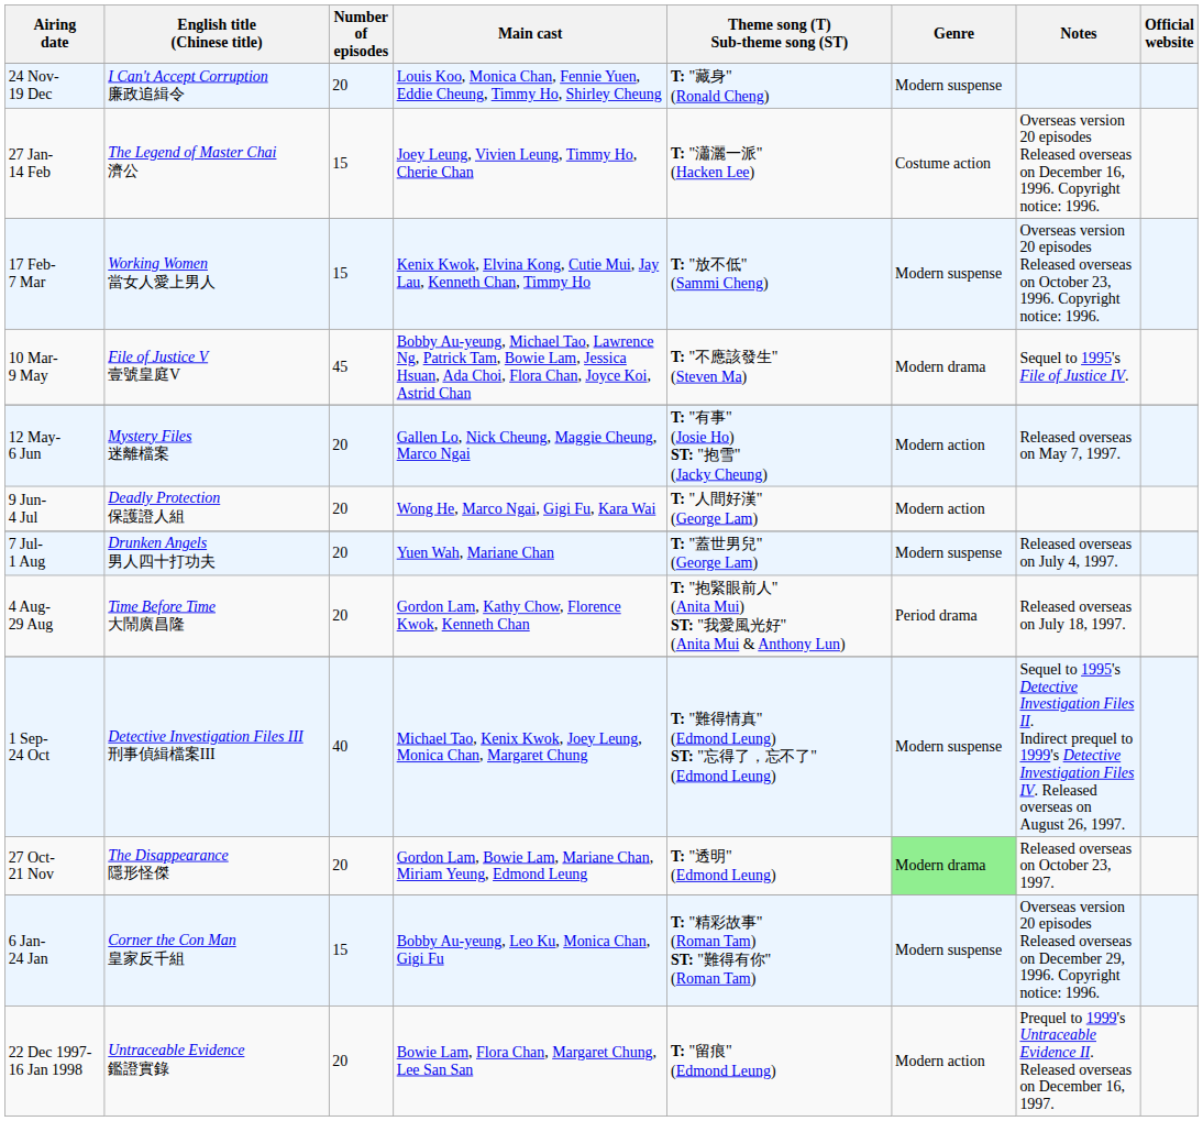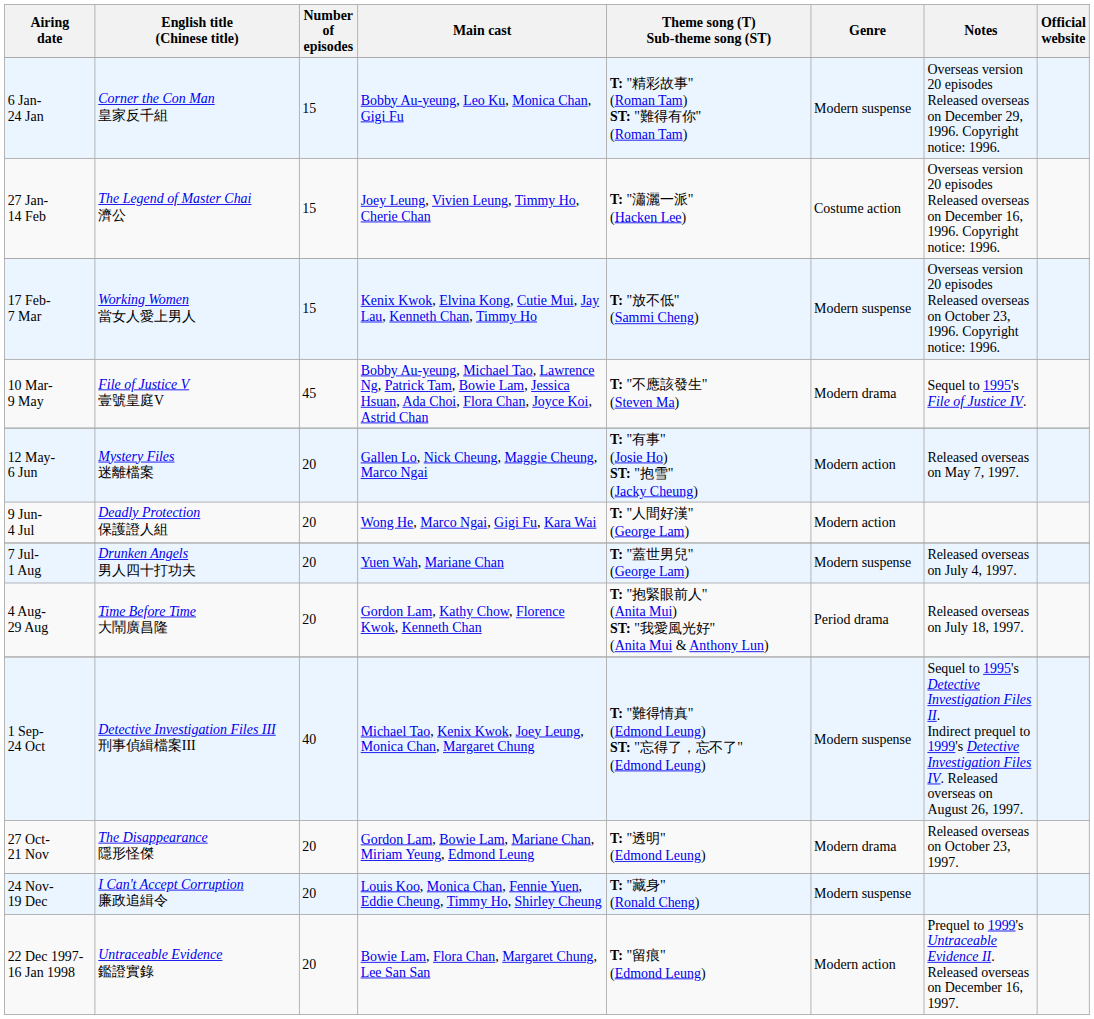 <table class="wikitable">
 <tr>
 <th align=center width=8% bgcolor="silver">Airing<br>date</th>
 <th align=center width=18% bgcolor="silver">English title <br> (Chinese title)</th>
 <th align=center width=5% bgcolor="silver">Number of episodes</th>
 <th align=center width=22% bgcolor="silver">Main cast</th>
 <th align=center width=18% bgcolor="silver">Theme song (T) <br>Sub-theme song (ST)</th>
 <th align=center width=10% bgcolor="silver">Genre</th>
 <th align=center width=10% bgcolor="silver">Notes</th>
 <th align=center width=1% bgcolor="silver">Official website</th>
 </tr>
 <tr>
 </tr>
 <tr ---- bgcolor="#ebf5ff">
-<td>24 Nov- <br> 19 Dec</td>
-<td><em><a href='#'>I Can't Accept Corruption</a></em> <br> 廉政追緝令</td>
-<td>20</td>
-<td><a href='#'>Louis Koo</a>, <a href='#'>Monica Chan</a>, <a href='#'>Fennie Yuen</a>, <a href='#'>Eddie Cheung</a>, <a href='#'>Timmy Ho</a>, <a href='#'>Shirley Cheung</a></td>
-<td><strong>T:</strong> "藏身" <br> (<a href='#'>Ronald Cheng</a>)</td>
+<td>6 Jan- <br> 24 Jan</td>
+<td><em><a href='#'>Corner the Con Man</a></em> <br> 皇家反千組</td>
+<td>15</td>
+<td><a href='#'>Bobby Au-yeung</a>, <a href='#'>Leo Ku</a>, <a href='#'>Monica Chan</a>, <a href='#'>Gigi Fu</a></td>
+<td><strong>T:</strong> "精彩故事" <br>(<a href='#'>Roman Tam</a>) <br> <strong>ST:</strong> "難得有你" <br>(<a href='#'>Roman Tam</a>)</td>
 <td>Modern suspense</td>
+<td>Overseas version 20 episodes<br>Released overseas on December 29, 1996. Copyright notice: 1996.</td>
 <td></td>
-<td> </td>
 </tr>
 <tr>
 <td>27 Jan- <br> 14 Feb</td>
 <td><em><a href='#'>The Legend of Master Chai</a></em> <br> 濟公</td>
 <td>15</td>
 <td><a href='#'>Joey Leung</a>, <a href='#'>Vivien Leung</a>, <a href='#'>Timmy Ho</a>, <a href='#'>Cherie Chan</a></td>
 <td><strong>T:</strong> "瀟灑一派" <br>(<a href='#'>Hacken Lee</a>)</td>
 <td>Costume action</td>
 <td>Overseas version 20 episodes<br>Released overseas on December 16, 1996. Copyright notice: 1996.</td>
 <td> </td>
 </tr>
 <tr>
 </tr>
 <tr ---- bgcolor="#ebf5ff">
 <td>17 Feb- <br> 7 Mar</td>
 <td><em><a href='#'>Working Women</a></em> <br> 當女人愛上男人</td>
 <td>15</td>
 <td><a href='#'>Kenix Kwok</a>, <a href='#'>Elvina Kong</a>, <a href='#'>Cutie Mui</a>, <a href='#'>Jay Lau</a>, <a href='#'>Kenneth Chan</a>, <a href='#'>Timmy Ho</a></td>
 <td><strong>T:</strong> "放不低" <br> (<a href='#'>Sammi Cheng</a>)</td>
 <td>Modern suspense</td>
 <td>Overseas version 20 episodes<br>Released overseas on October 23, 1996. Copyright notice: 1996.</td>
 <td></td>
 </tr>
 <tr>
 <td>10 Mar- <br> 9 May</td>
 <td><em><a href='#'>File of Justice V</a></em> <br> 壹號皇庭V</td>
 <td>45</td>
 <td><a href='#'>Bobby Au-yeung</a>, <a href='#'>Michael Tao</a>, <a href='#'>Lawrence Ng</a>, <a href='#'>Patrick Tam</a>, <a href='#'>Bowie Lam</a>, <a href='#'>Jessica Hsuan</a>, <a href='#'>Ada Choi</a>, <a href='#'>Flora Chan</a>, <a href='#'>Joyce Koi</a>, <a href='#'>Astrid Chan</a></td>
 <td><strong>T:</strong> "不應該發生" <br> (<a href='#'>Steven Ma</a>)</td>
 <td>Modern drama</td>
 <td>Sequel to <a href='#'>1995</a>'s <em><a href='#'>File of Justice IV</a></em>.</td>
 <td></td>
 </tr>
 <tr>
 </tr>
 <tr ---- bgcolor="#ebf5ff">
 <td>12 May- <br> 6 Jun</td>
 <td><em><a href='#'>Mystery Files</a></em> <br> 迷離檔案</td>
 <td>20</td>
 <td><a href='#'>Gallen Lo</a>, <a href='#'>Nick Cheung</a>, <a href='#'>Maggie Cheung</a>, <a href='#'>Marco Ngai</a></td>
 <td><strong>T:</strong> "有事" <br> (<a href='#'>Josie Ho</a>) <br> <strong>ST:</strong> "抱雪" <br> (<a href='#'>Jacky Cheung</a>)</td>
 <td>Modern action</td>
 <td>Released overseas on May 7, 1997.</td>
 <td> </td>
 </tr>
 <tr>
 <td>9 Jun- <br> 4 Jul</td>
 <td><em><a href='#'>Deadly Protection</a></em> <br> 保護證人組</td>
 <td>20</td>
 <td><a href='#'>Wong He</a>, <a href='#'>Marco Ngai</a>, <a href='#'>Gigi Fu</a>, <a href='#'>Kara Wai</a></td>
 <td><strong>T:</strong> "人間好漢" <br> (<a href='#'>George Lam</a>)</td>
 <td>Modern action</td>
 <td></td>
 <td> </td>
 </tr>
 <tr>
 </tr>
 <tr ---- bgcolor="#ebf5ff">
 <td>7 Jul- <br> 1 Aug</td>
 <td><em><a href='#'>Drunken Angels</a></em> <br> 男人四十打功夫</td>
 <td>20</td>
 <td><a href='#'>Yuen Wah</a>, <a href='#'>Mariane Chan</a></td>
 <td><strong>T:</strong> "蓋世男兒" <br> (<a href='#'>George Lam</a>)</td>
 <td>Modern suspense</td>
 <td>Released overseas on July 4, 1997.</td>
 <td> </td>
 </tr>
 <tr>
 <td>4 Aug- <br> 29 Aug</td>
 <td><em><a href='#'>Time Before Time</a></em> <br> 大鬧廣昌隆</td>
 <td>20</td>
 <td><a href='#'>Gordon Lam</a>, <a href='#'>Kathy Chow</a>, <a href='#'>Florence Kwok</a>, <a href='#'>Kenneth Chan</a></td>
 <td><strong>T:</strong> "抱緊眼前人" <br> (<a href='#'>Anita Mui</a>) <br> <strong>ST:</strong> "我愛風光好" <br> (<a href='#'>Anita Mui</a> & <a href='#'>Anthony Lun</a>)</td>
 <td>Period drama</td>
 <td>Released overseas on July 18, 1997.</td>
 <td> </td>
 </tr>
 <tr>
 </tr>
 <tr ---- bgcolor="#ebf5ff">
 <td>1 Sep- <br> 24 Oct</td>
 <td><em><a href='#'>Detective Investigation Files III</a></em> <br> 刑事偵緝檔案III</td>
 <td>40</td>
 <td><a href='#'>Michael Tao</a>, <a href='#'>Kenix Kwok</a>, <a href='#'>Joey Leung</a>, <a href='#'>Monica Chan</a>, <a href='#'>Margaret Chung</a></td>
 <td><strong>T:</strong> "難得情真" <br> (<a href='#'>Edmond Leung</a>) <br> <strong>ST:</strong> "忘得了，忘不了" <br> (<a href='#'>Edmond Leung</a>)</td>
 <td>Modern suspense</td>
 <td>Sequel to <a href='#'>1995</a>'s <em><a href='#'>Detective Investigation Files II</a></em>. <br> Indirect prequel to <a href='#'>1999</a>'s <em><a href='#'>Detective Investigation Files IV</a></em>. Released overseas on August 26, 1997.</td>
 <td> </td>
 </tr>
 <tr>
 <td>27 Oct- <br> 21 Nov</td>
 <td><em><a href='#'>The Disappearance</a></em> <br> 隱形怪傑</td>
 <td>20</td>
 <td><a href='#'>Gordon Lam</a>, <a href='#'>Bowie Lam</a>, <a href='#'>Mariane Chan</a>, <a href='#'>Miriam Yeung</a>, <a href='#'>Edmond Leung</a></td>
 <td><strong>T:</strong> "透明" <br> (<a href='#'>Edmond Leung</a>)</td>
-<td style="background: lightgreen;">Modern drama</td>
+<td>Modern drama</td>
 <td>Released overseas on October 23, 1997.</td>
 <td> </td>
 </tr>
 <tr>
 </tr>
 <tr ---- bgcolor="#ebf5ff">
-<td>6 Jan- <br> 24 Jan</td>
-<td><em><a href='#'>Corner the Con Man</a></em> <br> 皇家反千組</td>
-<td>15</td>
-<td><a href='#'>Bobby Au-yeung</a>, <a href='#'>Leo Ku</a>, <a href='#'>Monica Chan</a>, <a href='#'>Gigi Fu</a></td>
-<td><strong>T:</strong> "精彩故事" <br>(<a href='#'>Roman Tam</a>) <br> <strong>ST:</strong> "難得有你" <br>(<a href='#'>Roman Tam</a>)</td>
+<td>24 Nov- <br> 19 Dec</td>
+<td><em><a href='#'>I Can't Accept Corruption</a></em> <br> 廉政追緝令</td>
+<td>20</td>
+<td><a href='#'>Louis Koo</a>, <a href='#'>Monica Chan</a>, <a href='#'>Fennie Yuen</a>, <a href='#'>Eddie Cheung</a>, <a href='#'>Timmy Ho</a>, <a href='#'>Shirley Cheung</a></td>
+<td><strong>T:</strong> "藏身" <br> (<a href='#'>Ronald Cheng</a>)</td>
 <td>Modern suspense</td>
-<td>Overseas version 20 episodes<br>Released overseas on December 29, 1996. Copyright notice: 1996.</td>
 <td></td>
+<td> </td>
 </tr>
 <tr>
 <td>22 Dec 1997- <br> 16 Jan 1998</td>
 <td><em><a href='#'>Untraceable Evidence</a></em> <br> 鑑證實錄</td>
 <td>20</td>
 <td><a href='#'>Bowie Lam</a>, <a href='#'>Flora Chan</a>, <a href='#'>Margaret Chung</a>, <a href='#'>Lee San San</a></td>
 <td><strong>T:</strong> "留痕" <br> (<a href='#'>Edmond Leung</a>)</td>
 <td>Modern action</td>
 <td>Prequel to <a href='#'>1999</a>'s <em><a href='#'>Untraceable Evidence II</a></em>. Released overseas on December 16, 1997.</td>
 <td> </td>
 </tr>
 </table>
